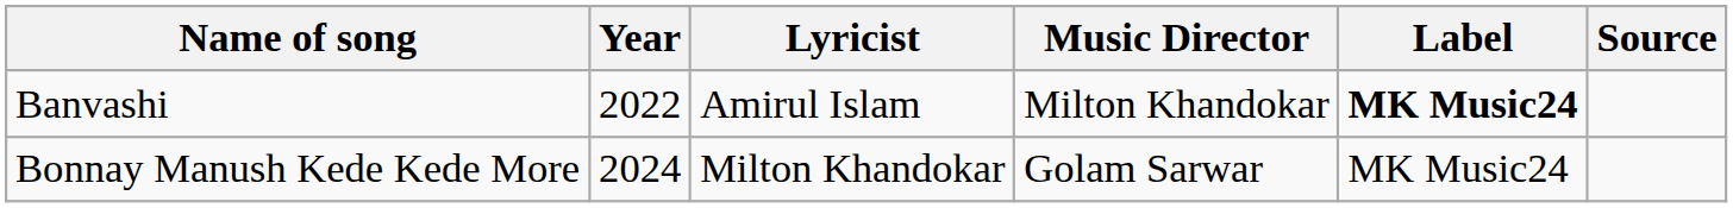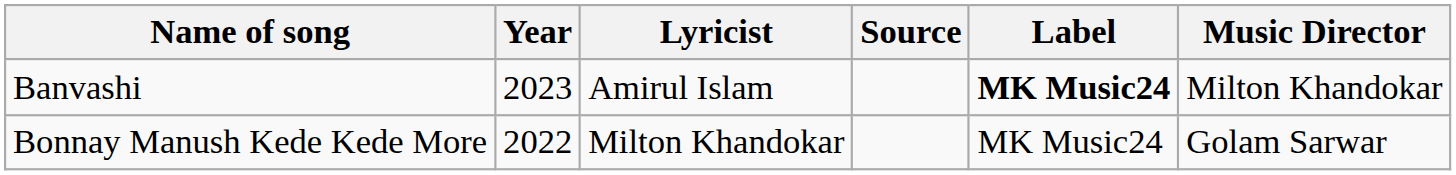 <table class="wikitable sortable">
 <tr>
 <th>Name of song</th>
 <th>Year</th>
 <th>Lyricist</th>
+<th>Source</th>
+<th>Label</th>
 <th>Music Director</th>
-<th>Label</th>
-<th>Source</th>
 </tr>
 <tr>
 <td>Banvashi</td>
-<td>2022</td>
+<td>2023</td>
 <td>Amirul Islam</td>
+<td></td>
+<td><strong>MK Music24</strong></td>
 <td>Milton Khandokar</td>
-<td><strong>MK Music24</strong></td>
-<td></td>
 </tr>
 <tr>
 <td>Bonnay Manush Kede Kede More</td>
-<td>2024</td>
+<td>2022</td>
 <td>Milton Khandokar</td>
+<td></td>
+<td>MK Music24</td>
 <td>Golam Sarwar</td>
-<td>MK Music24</td>
-<td></td>
 </tr>
 </table>
